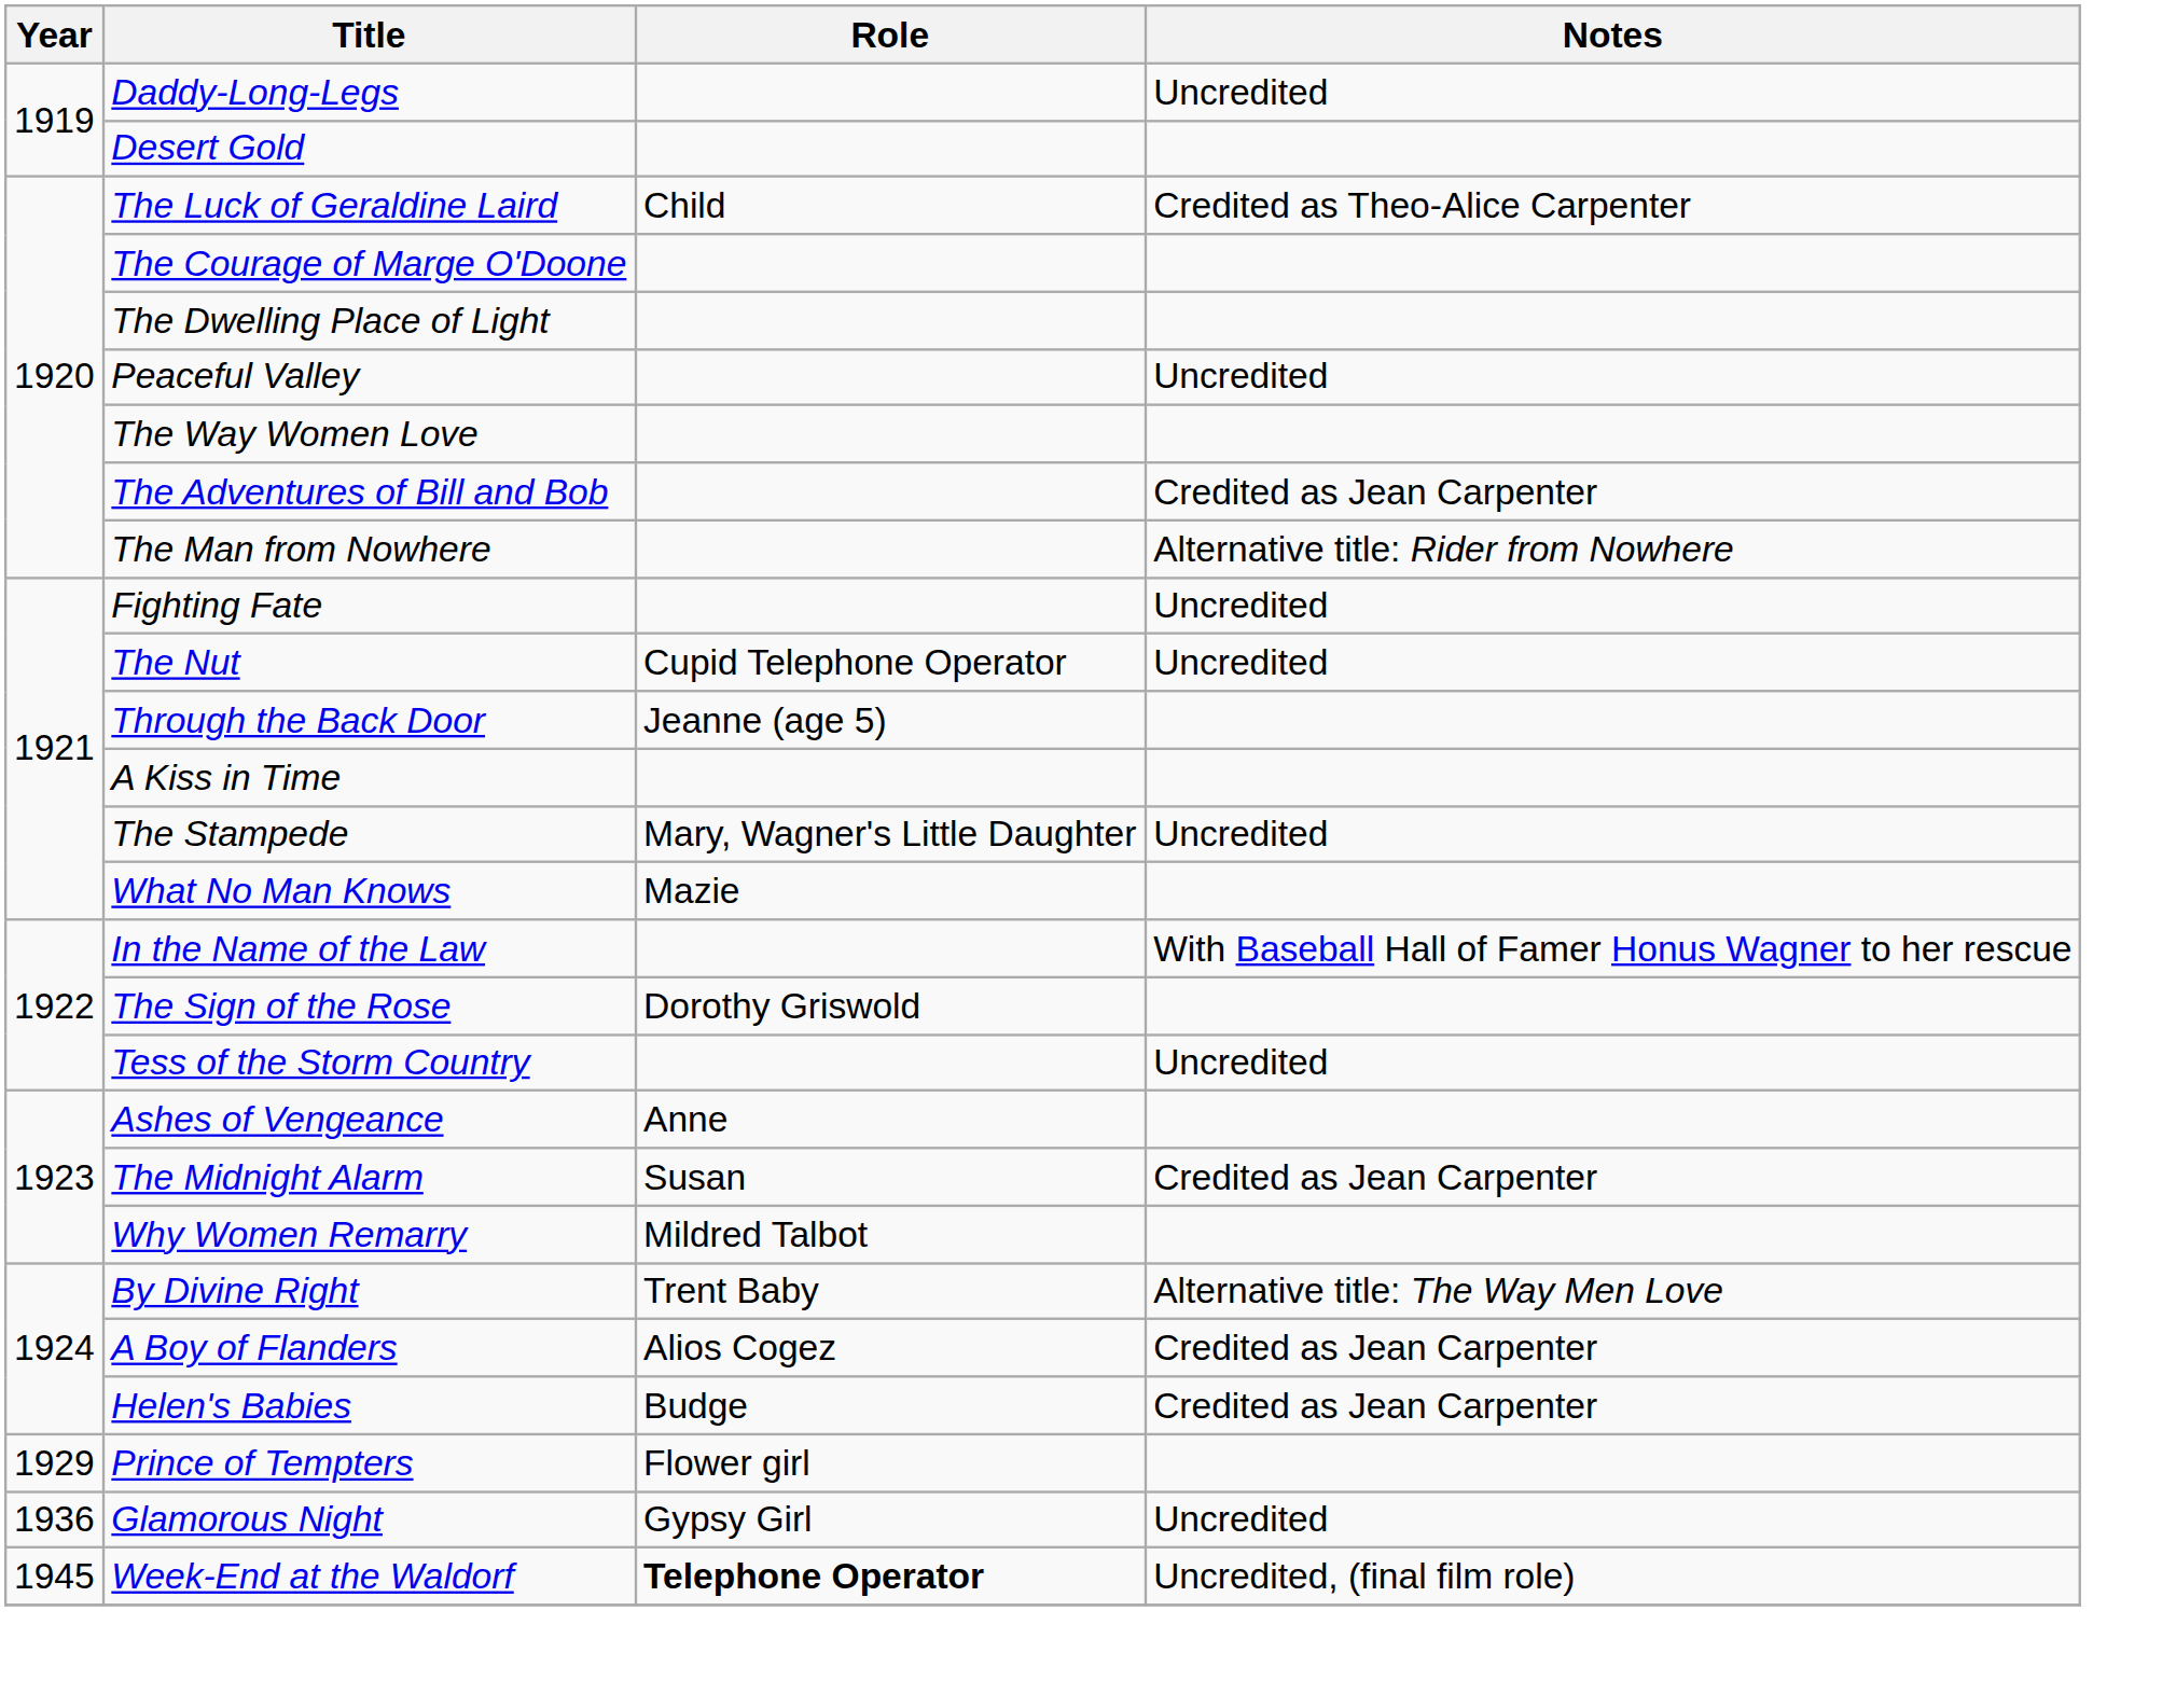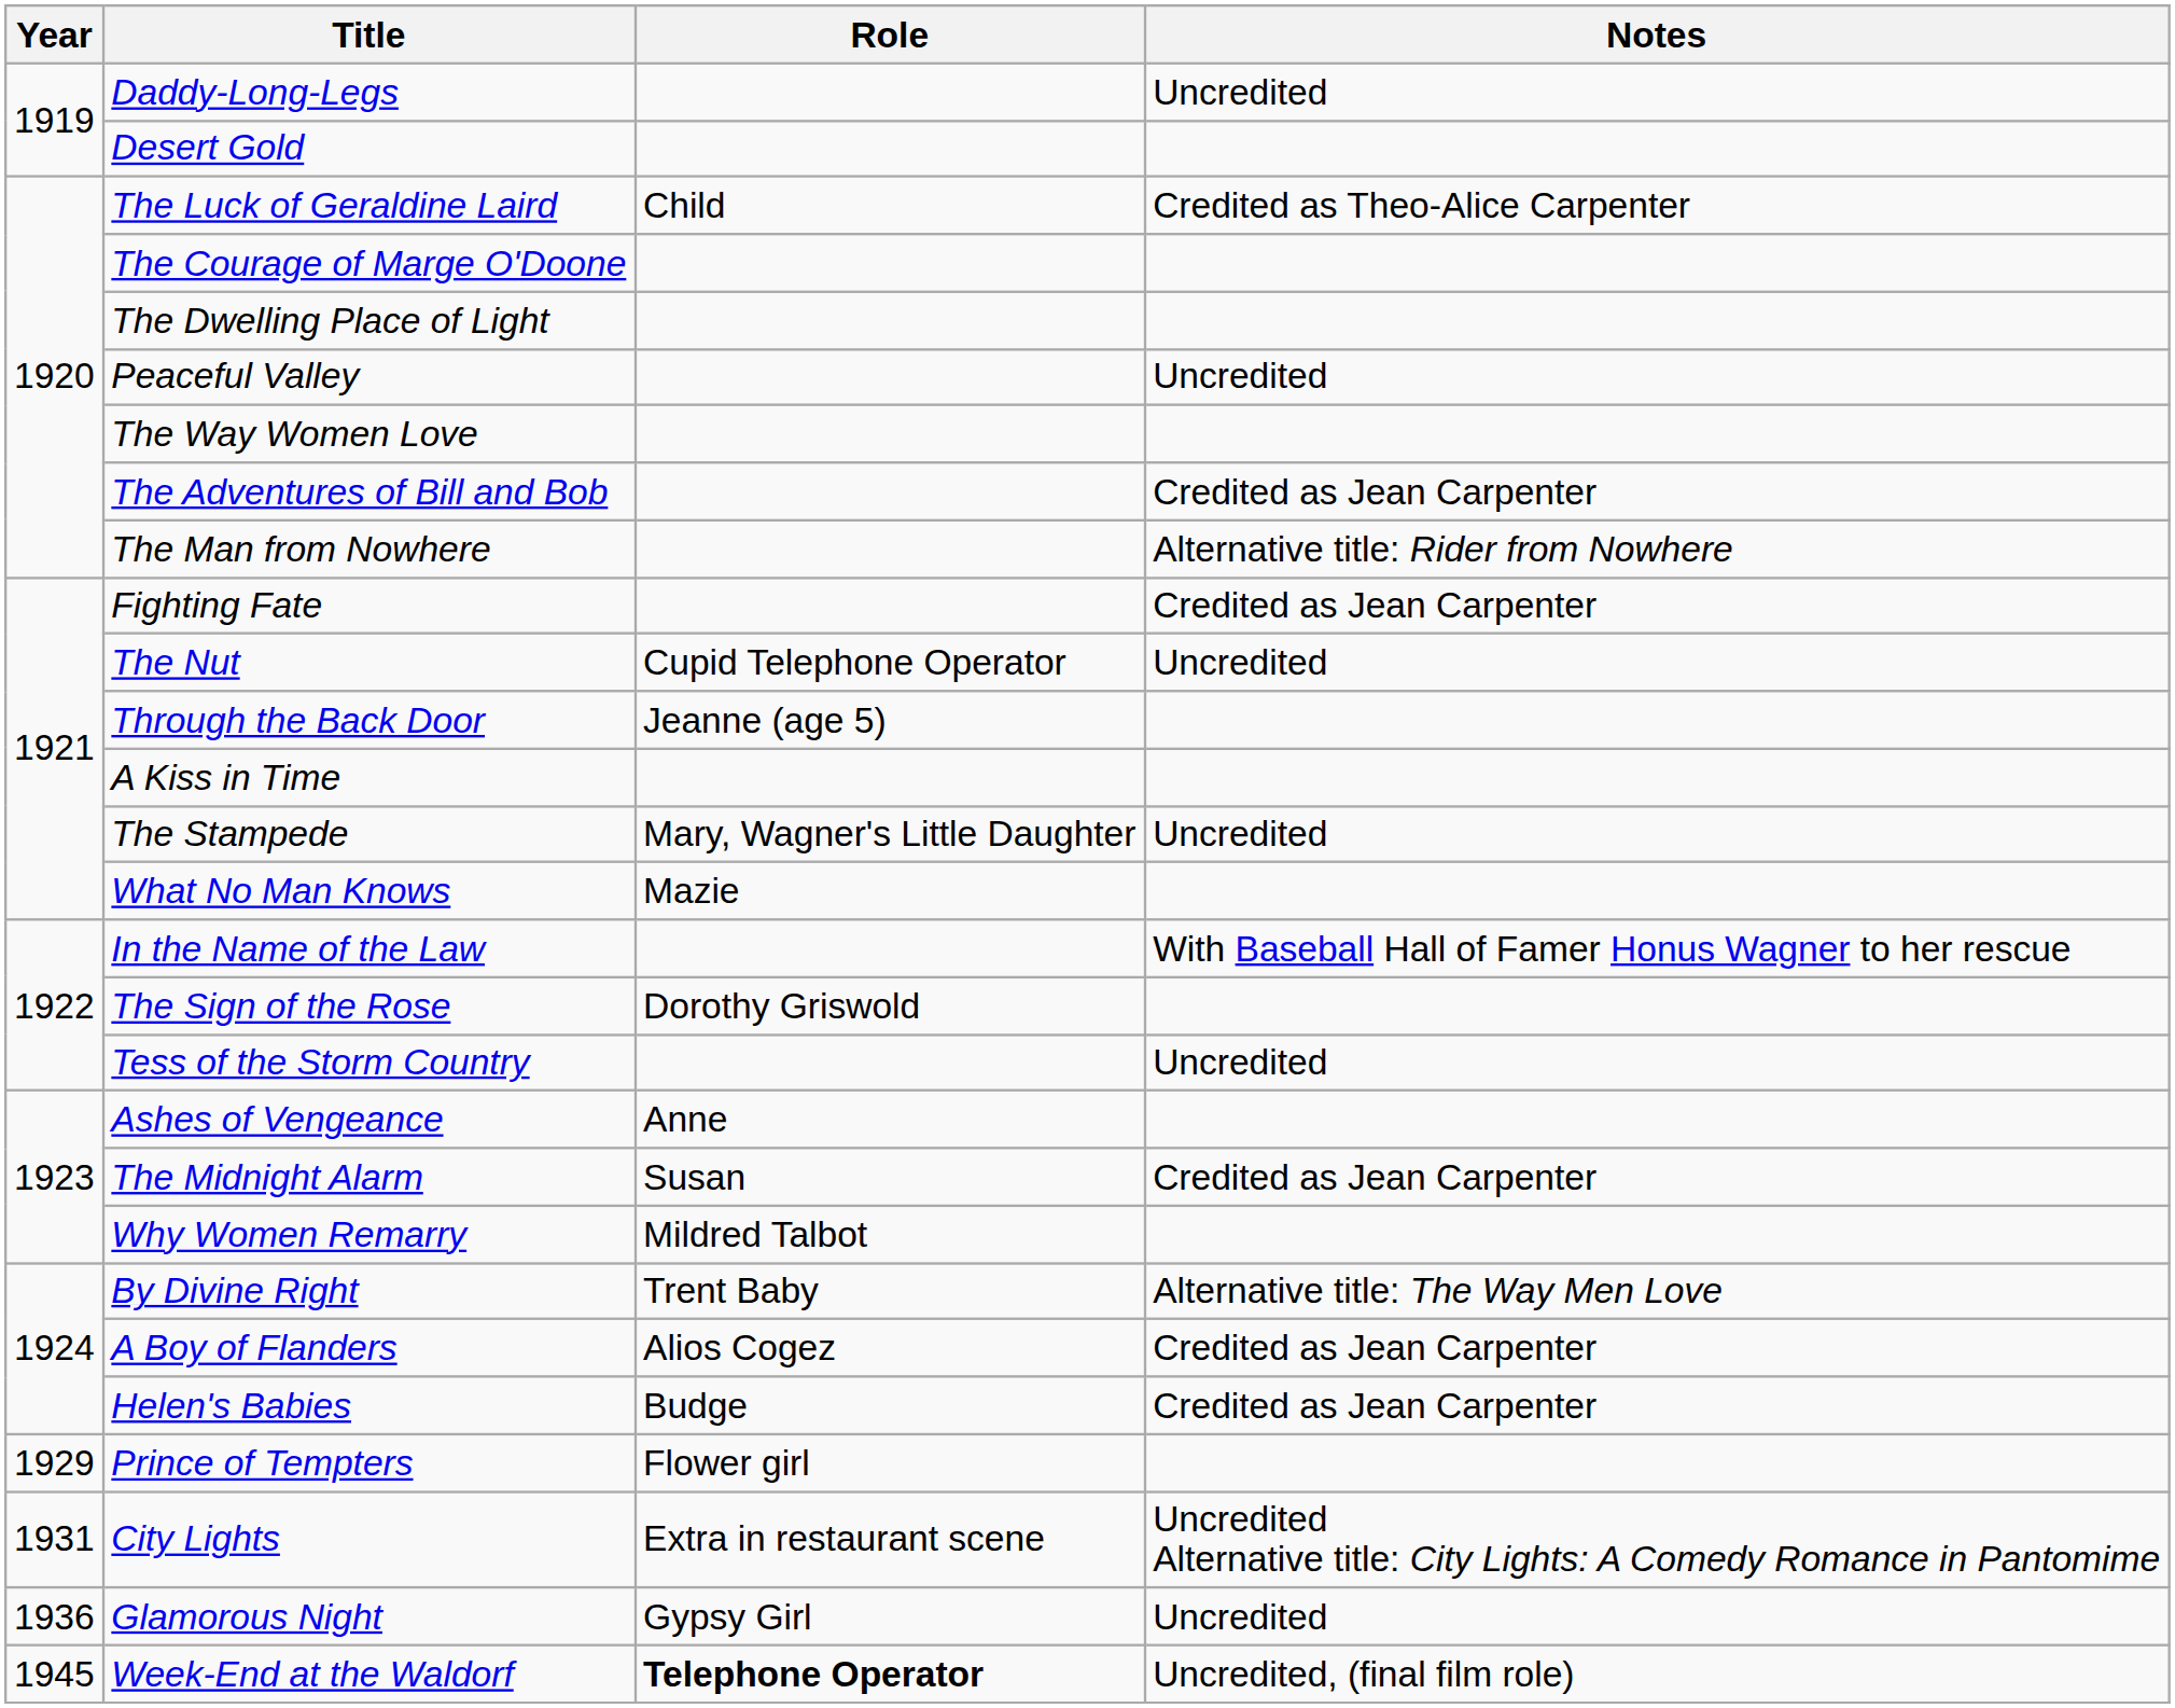 <table class="wikitable" style="font-size: 90%;">
 <tr>
 <th>Year</th>
 <th>Title</th>
 <th>Role</th>
 <th>Notes</th>
 </tr>
 <tr>
 <td rowspan=2>1919</td>
 <td><em><a href='#'>Daddy-Long-Legs</a></em></td>
 <td></td>
 <td>Uncredited</td>
 </tr>
 <tr>
 <td><em><a href='#'>Desert Gold</a></em></td>
 <td></td>
 <td></td>
 </tr>
 <tr>
 <td rowspan=7>1920</td>
 <td><em><a href='#'>The Luck of Geraldine Laird</a></em></td>
 <td>Child</td>
 <td>Credited as Theo-Alice Carpenter</td>
 </tr>
 <tr>
 <td><em><a href='#'>The Courage of Marge O'Doone</a></em></td>
 <td></td>
 <td></td>
 </tr>
 <tr>
 <td><em>The Dwelling Place of Light</em></td>
 <td></td>
 <td></td>
 </tr>
 <tr>
 <td><em>Peaceful Valley</em></td>
 <td></td>
 <td>Uncredited</td>
 </tr>
 <tr>
 <td><em>The Way Women Love</em></td>
 <td></td>
 <td></td>
 </tr>
 <tr>
 <td><em><a href='#'>The Adventures of Bill and Bob</a></em></td>
 <td></td>
 <td>Credited as Jean Carpenter</td>
 </tr>
 <tr>
 <td><em>The Man from Nowhere</em></td>
 <td></td>
 <td>Alternative title: <em>Rider from Nowhere</em></td>
 </tr>
 <tr>
 <td rowspan=6>1921</td>
 <td><em>Fighting Fate</em></td>
 <td></td>
-<td>Uncredited</td>
+<td>Credited as Jean Carpenter</td>
 </tr>
 <tr>
 <td><em><a href='#'>The Nut</a></em></td>
 <td>Cupid Telephone Operator</td>
 <td>Uncredited</td>
 </tr>
 <tr>
 <td><em><a href='#'>Through the Back Door</a></em></td>
 <td>Jeanne (age 5)</td>
 <td></td>
 </tr>
 <tr>
 <td><em>A Kiss in Time</em></td>
 <td></td>
 <td></td>
 </tr>
 <tr>
 <td><em>The Stampede</em></td>
 <td>Mary, Wagner's Little Daughter</td>
 <td>Uncredited</td>
 </tr>
 <tr>
 <td><em><a href='#'>What No Man Knows</a></em></td>
 <td>Mazie</td>
 <td></td>
 </tr>
 <tr>
 <td rowspan=3>1922</td>
 <td><em><a href='#'>In the Name of the Law</a></em></td>
 <td></td>
 <td>With <a href='#'>Baseball</a> Hall of Famer <a href='#'>Honus Wagner</a> to her rescue</td>
 </tr>
 <tr>
 <td><em><a href='#'>The Sign of the Rose</a></em></td>
 <td>Dorothy Griswold</td>
 <td></td>
 </tr>
 <tr>
 <td><em><a href='#'>Tess of the Storm Country</a></em></td>
 <td></td>
 <td>Uncredited</td>
 </tr>
 <tr>
 <td rowspan=3>1923</td>
 <td><em><a href='#'>Ashes of Vengeance</a></em></td>
 <td>Anne</td>
 <td></td>
 </tr>
 <tr>
 <td><em><a href='#'>The Midnight Alarm</a></em></td>
 <td>Susan</td>
 <td>Credited as Jean Carpenter</td>
 </tr>
 <tr>
 <td><em><a href='#'>Why Women Remarry</a></em></td>
 <td>Mildred Talbot</td>
 <td></td>
 </tr>
 <tr>
 <td rowspan=3>1924</td>
 <td><em><a href='#'>By Divine Right</a></em></td>
 <td>Trent Baby</td>
 <td>Alternative title: <em>The Way Men Love</em></td>
 </tr>
 <tr>
 <td><em><a href='#'>A Boy of Flanders</a></em></td>
 <td>Alios Cogez</td>
 <td>Credited as Jean Carpenter</td>
 </tr>
 <tr>
 <td><em><a href='#'>Helen's Babies</a></em></td>
 <td>Budge</td>
 <td>Credited as Jean Carpenter</td>
 </tr>
 <tr>
 <td>1929</td>
 <td><em><a href='#'>Prince of Tempters</a></em></td>
 <td>Flower girl</td>
 <td></td>
 </tr>
 <tr>
+<td>1931</td>
+<td><em><a href='#'>City Lights</a></em></td>
+<td>Extra in restaurant scene</td>
+<td>Uncredited<br>Alternative title: <em>City Lights: A Comedy Romance in Pantomime </em></td>
+</tr>
+<tr>
 <td>1936</td>
 <td><em><a href='#'>Glamorous Night</a></em></td>
 <td>Gypsy Girl</td>
 <td>Uncredited</td>
 </tr>
 <tr>
 <td>1945</td>
 <td><em><a href='#'>Week-End at the Waldorf</a></em></td>
 <td><strong>Telephone Operator</strong></td>
 <td>Uncredited, (final film role)</td>
 </tr>
 <tr>
 </tr>
 </table>
